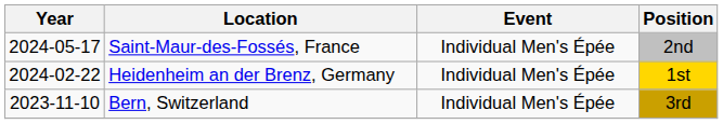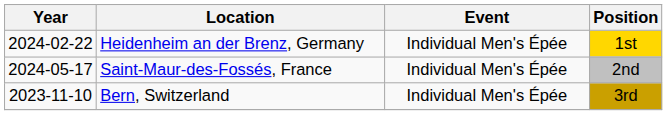 <table class="wikitable" style="text-align:center;">
 <tr>
 <th>Year</th>
 <th style="width:17em">Location</th>
 <th style="width:12em">Event</th>
 <th>Position</th>
 </tr>
 <tr>
+<td>2024-02-22</td>
+<td rowspan="1" align="left"> <a href='#'>Heidenheim an der Brenz</a>, Germany</td>
+<td>Individual Men's Épée</td>
+<td bgcolor="gold">1st</td>
+</tr>
+<tr>
 <td>2024-05-17</td>
 <td rowspan="1" align="left"> <a href='#'>Saint-Maur-des-Fossés</a>, France</td>
 <td>Individual Men's Épée</td>
 <td bgcolor="silver">2nd</td>
-</tr>
-<tr>
-<td>2024-02-22</td>
-<td rowspan="1" align="left"> <a href='#'>Heidenheim an der Brenz</a>, Germany</td>
-<td>Individual Men's Épée</td>
-<td bgcolor="gold">1st</td>
 </tr>
 <tr>
 <td>2023-11-10</td>
 <td rowspan="1" align="left"> <a href='#'>Bern</a>, Switzerland</td>
 <td>Individual Men's Épée</td>
 <td bgcolor="caramel">3rd</td>
 </tr>
 <tr>
 </tr>
 </table>
